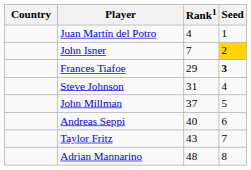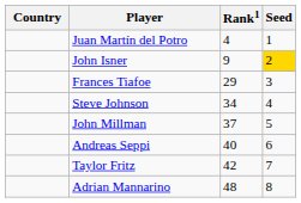 <table class="sortable wikitable">
 <tr>
 <th width=70>Country</th>
 <th width=175>Player</th>
 <th>Rank<sup>1</sup></th>
 <th>Seed</th>
 </tr>
 <tr>
 <td></td>
 <td><a href='#'>Juan Martín del Potro</a></td>
 <td>4</td>
 <td>1</td>
 </tr>
 <tr>
 <td></td>
 <td><a href='#'>John Isner</a></td>
-<td>7</td>
+<td>9</td>
 <td style="background: gold;">2</td>
 </tr>
 <tr>
 <td></td>
 <td><a href='#'>Frances Tiafoe</a></td>
 <td>29</td>
-<td><strong>3</strong></td>
+<td>3</td>
 </tr>
 <tr>
 <td></td>
 <td><a href='#'>Steve Johnson</a></td>
-<td>31</td>
+<td>34</td>
 <td>4</td>
 </tr>
 <tr>
 <td></td>
 <td><a href='#'>John Millman</a></td>
 <td>37</td>
 <td>5</td>
 </tr>
 <tr>
 <td></td>
 <td><a href='#'>Andreas Seppi</a></td>
 <td>40</td>
 <td>6</td>
 </tr>
 <tr>
 <td></td>
 <td><a href='#'>Taylor Fritz</a></td>
-<td>43</td>
+<td>42</td>
 <td>7</td>
 </tr>
 <tr>
 <td></td>
 <td><a href='#'>Adrian Mannarino</a></td>
 <td>48</td>
 <td>8</td>
 </tr>
 </table>
